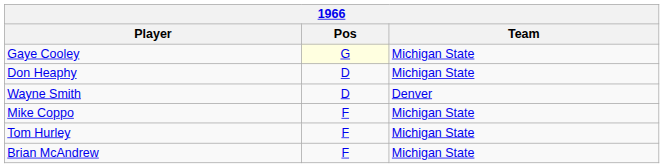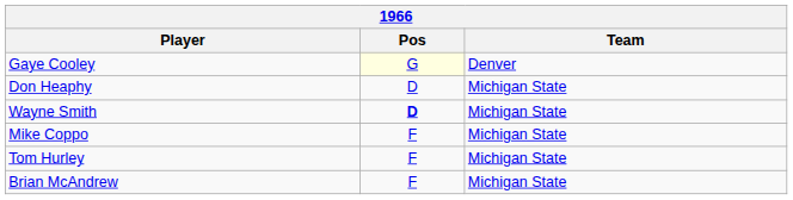 <table class="wikitable" width=95%>
 <tr>
 <th colspan=3><a href='#'>1966</a></th>
 </tr>
 <tr>
 <th>Player</th>
 <th>Pos</th>
 <th>Team</th>
 </tr>
 <tr>
 <td><a href='#'>Gaye Cooley</a></td>
 <td style="background: lightyellow; text-align:center;"><a href='#'>G</a></td>
-<td><a href='#'>Michigan State</a></td>
+<td><a href='#'>Denver</a></td>
 </tr>
 <tr>
 <td><a href='#'>Don Heaphy</a></td>
 <td style="text-align:center;"><a href='#'>D</a></td>
 <td><a href='#'>Michigan State</a></td>
 </tr>
 <tr>
 <td><a href='#'>Wayne Smith</a></td>
-<td style="text-align:center;"><a href='#'>D</a></td>
-<td><a href='#'>Denver</a></td>
+<td style="text-align:center;"><strong><a href='#'>D</a></strong></td>
+<td><a href='#'>Michigan State</a></td>
 </tr>
 <tr>
 <td><a href='#'>Mike Coppo</a></td>
 <td style="text-align:center;"><a href='#'>F</a></td>
 <td><a href='#'>Michigan State</a></td>
 </tr>
 <tr>
 <td><a href='#'>Tom Hurley</a></td>
 <td style="text-align:center;"><a href='#'>F</a></td>
 <td><a href='#'>Michigan State</a></td>
 </tr>
 <tr>
 <td><a href='#'>Brian McAndrew</a></td>
 <td style="text-align:center;"><a href='#'>F</a></td>
 <td><a href='#'>Michigan State</a></td>
 </tr>
 </table>
